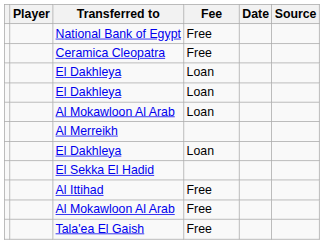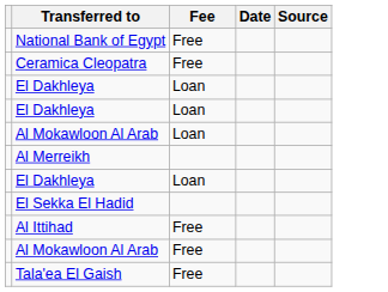 <table class="wikitable plainrowheaders sortable">
 <tr>
 <th></th>
-<th scope="col">Player</th>
 <th>Transferred to</th>
 <th style="width: 65px;">Fee</th>
 <th scope="col">Date</th>
 <th scope="col">Source</th>
 </tr>
 <tr>
 <td align="center"></td>
-<td></td>
 <td> <a href='#'>National Bank of Egypt</a></td>
 <td>Free</td>
 <td></td>
 <td></td>
 </tr>
 <tr>
 <td align="center"></td>
-<td></td>
 <td> <a href='#'>Ceramica Cleopatra</a></td>
 <td>Free</td>
 <td></td>
 <td></td>
 </tr>
 <tr>
 <td align="center"></td>
-<td></td>
 <td> <a href='#'>El Dakhleya</a></td>
 <td>Loan</td>
 <td></td>
 <td></td>
 </tr>
 <tr>
 <td align="center"></td>
-<td></td>
 <td> <a href='#'>El Dakhleya</a></td>
 <td>Loan</td>
 <td></td>
 <td></td>
 </tr>
 <tr>
 <td align="center"></td>
-<td></td>
 <td> <a href='#'>Al Mokawloon Al Arab</a></td>
 <td>Loan</td>
 <td></td>
 <td></td>
 </tr>
 <tr>
 <td align="center"></td>
-<td></td>
 <td> <a href='#'>Al Merreikh</a></td>
 <td></td>
 <td></td>
 <td></td>
 </tr>
 <tr>
 <td align="center"></td>
-<td></td>
 <td> <a href='#'>El Dakhleya</a></td>
 <td>Loan</td>
 <td></td>
 <td></td>
 </tr>
 <tr>
 <td align="center"></td>
-<td></td>
 <td> <a href='#'>El Sekka El Hadid</a></td>
 <td></td>
 <td></td>
 <td></td>
 </tr>
 <tr>
 <td align="center"></td>
-<td></td>
 <td> <a href='#'>Al Ittihad</a></td>
 <td>Free</td>
 <td></td>
 <td></td>
 </tr>
 <tr>
 <td align="center"></td>
-<td></td>
 <td> <a href='#'>Al Mokawloon Al Arab</a></td>
 <td>Free</td>
 <td></td>
 <td></td>
 </tr>
 <tr>
 <td align="center"></td>
-<td></td>
 <td> <a href='#'>Tala'ea El Gaish</a></td>
 <td>Free</td>
 <td></td>
 <td></td>
 </tr>
 </table>
